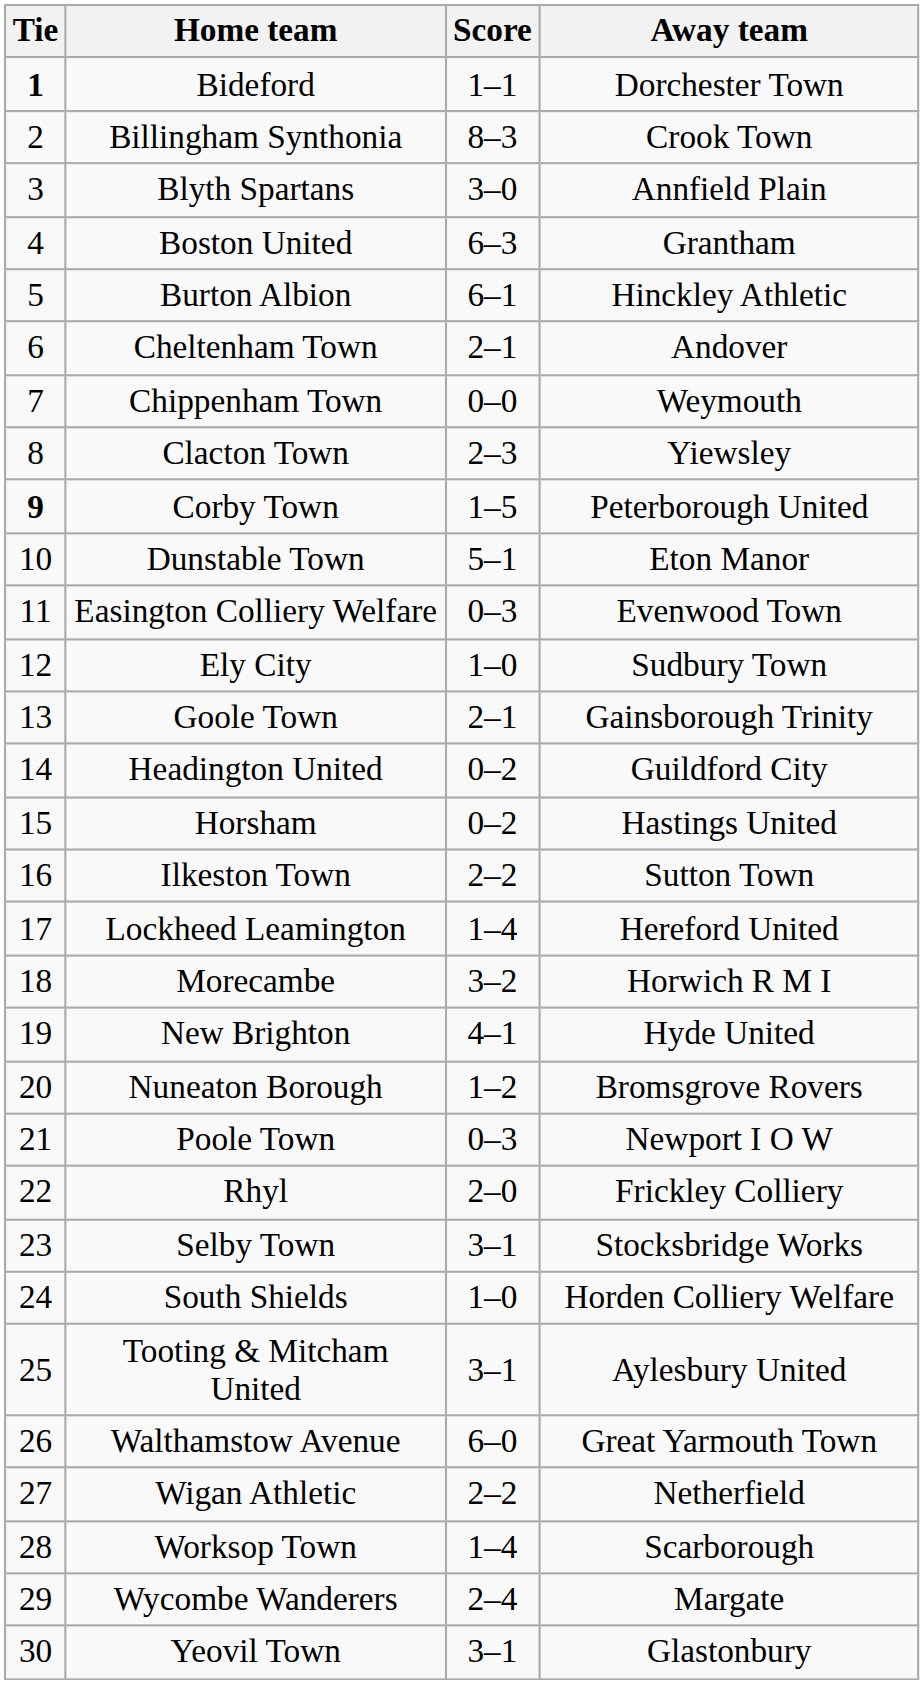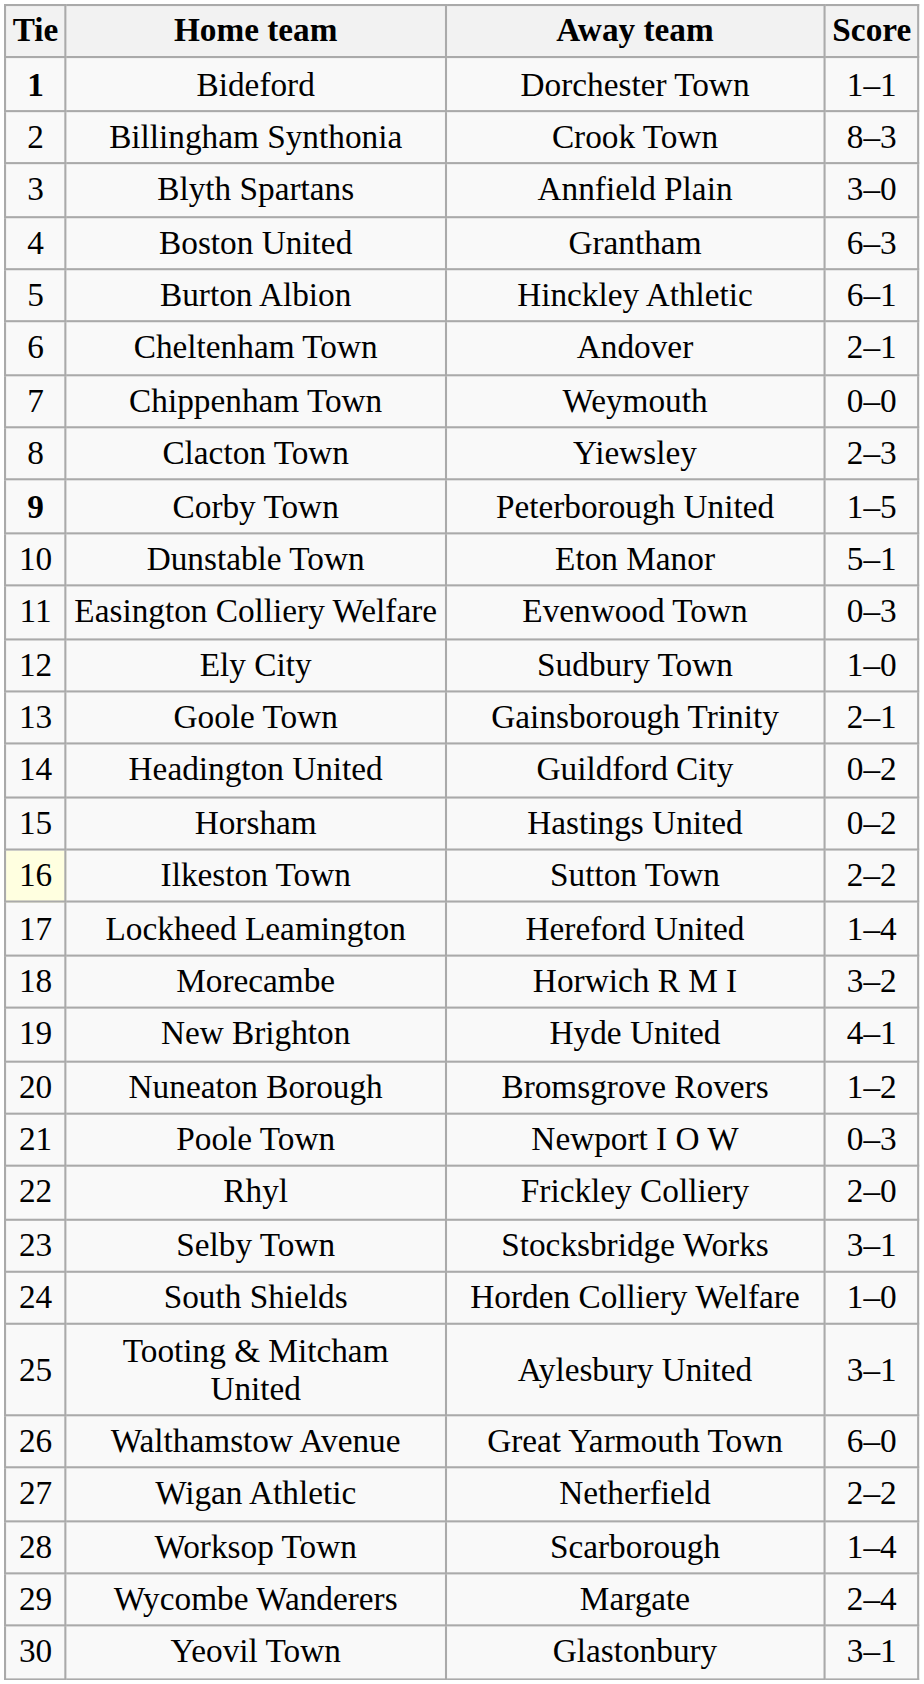 <table class="wikitable" style="text-align:center;">
 <tr>
 <th width=20>Tie</th>
 <th width=175>Home team</th>
+<th width=175>Away team</th>
 <th width=20>Score</th>
-<th width=175>Away team</th>
 </tr>
 <tr>
 <td><strong>1</strong></td>
 <td>Bideford</td>
+<td>Dorchester Town</td>
 <td>1–1</td>
-<td>Dorchester Town</td>
 </tr>
 <tr>
 <td>2</td>
 <td>Billingham Synthonia</td>
+<td>Crook Town</td>
 <td>8–3</td>
-<td>Crook Town</td>
 </tr>
 <tr>
 <td>3</td>
 <td>Blyth Spartans</td>
+<td>Annfield Plain</td>
 <td>3–0</td>
-<td>Annfield Plain</td>
 </tr>
 <tr>
 <td>4</td>
 <td>Boston United</td>
+<td>Grantham</td>
 <td>6–3</td>
-<td>Grantham</td>
 </tr>
 <tr>
 <td>5</td>
 <td>Burton Albion</td>
+<td>Hinckley Athletic</td>
 <td>6–1</td>
-<td>Hinckley Athletic</td>
 </tr>
 <tr>
 <td>6</td>
 <td>Cheltenham Town</td>
+<td>Andover</td>
 <td>2–1</td>
-<td>Andover</td>
 </tr>
 <tr>
 <td>7</td>
 <td>Chippenham Town</td>
+<td>Weymouth</td>
 <td>0–0</td>
-<td>Weymouth</td>
 </tr>
 <tr>
 <td>8</td>
 <td>Clacton Town</td>
+<td>Yiewsley</td>
 <td>2–3</td>
-<td>Yiewsley</td>
 </tr>
 <tr>
 <td><strong>9</strong></td>
 <td>Corby Town</td>
+<td>Peterborough United</td>
 <td>1–5</td>
-<td>Peterborough United</td>
 </tr>
 <tr>
 <td>10</td>
 <td>Dunstable Town</td>
+<td>Eton Manor</td>
 <td>5–1</td>
-<td>Eton Manor</td>
 </tr>
 <tr>
 <td>11</td>
 <td>Easington Colliery Welfare</td>
+<td>Evenwood Town</td>
 <td>0–3</td>
-<td>Evenwood Town</td>
 </tr>
 <tr>
 <td>12</td>
 <td>Ely City</td>
+<td>Sudbury Town</td>
 <td>1–0</td>
-<td>Sudbury Town</td>
 </tr>
 <tr>
 <td>13</td>
 <td>Goole Town</td>
+<td>Gainsborough Trinity</td>
 <td>2–1</td>
-<td>Gainsborough Trinity</td>
 </tr>
 <tr>
 <td>14</td>
 <td>Headington United</td>
+<td>Guildford City</td>
 <td>0–2</td>
-<td>Guildford City</td>
 </tr>
 <tr>
 <td>15</td>
 <td>Horsham</td>
+<td>Hastings United</td>
 <td>0–2</td>
-<td>Hastings United</td>
 </tr>
 <tr>
-<td>16</td>
+<td style="background: lightyellow;">16</td>
 <td>Ilkeston Town</td>
+<td>Sutton Town</td>
 <td>2–2</td>
-<td>Sutton Town</td>
 </tr>
 <tr>
 <td>17</td>
 <td>Lockheed Leamington</td>
+<td>Hereford United</td>
 <td>1–4</td>
-<td>Hereford United</td>
 </tr>
 <tr>
 <td>18</td>
 <td>Morecambe</td>
+<td>Horwich R M I</td>
 <td>3–2</td>
-<td>Horwich R M I</td>
 </tr>
 <tr>
 <td>19</td>
 <td>New Brighton</td>
+<td>Hyde United</td>
 <td>4–1</td>
-<td>Hyde United</td>
 </tr>
 <tr>
 <td>20</td>
 <td>Nuneaton Borough</td>
+<td>Bromsgrove Rovers</td>
 <td>1–2</td>
-<td>Bromsgrove Rovers</td>
 </tr>
 <tr>
 <td>21</td>
 <td>Poole Town</td>
+<td>Newport I O W</td>
 <td>0–3</td>
-<td>Newport I O W</td>
 </tr>
 <tr>
 <td>22</td>
 <td>Rhyl</td>
+<td>Frickley Colliery</td>
 <td>2–0</td>
-<td>Frickley Colliery</td>
 </tr>
 <tr>
 <td>23</td>
 <td>Selby Town</td>
+<td>Stocksbridge Works</td>
 <td>3–1</td>
-<td>Stocksbridge Works</td>
 </tr>
 <tr>
 <td>24</td>
 <td>South Shields</td>
+<td>Horden Colliery Welfare</td>
 <td>1–0</td>
-<td>Horden Colliery Welfare</td>
 </tr>
 <tr>
 <td>25</td>
 <td>Tooting & Mitcham United</td>
+<td>Aylesbury United</td>
 <td>3–1</td>
-<td>Aylesbury United</td>
 </tr>
 <tr>
 <td>26</td>
 <td>Walthamstow Avenue</td>
+<td>Great Yarmouth Town</td>
 <td>6–0</td>
-<td>Great Yarmouth Town</td>
 </tr>
 <tr>
 <td>27</td>
 <td>Wigan Athletic</td>
+<td>Netherfield</td>
 <td>2–2</td>
-<td>Netherfield</td>
 </tr>
 <tr>
 <td>28</td>
 <td>Worksop Town</td>
+<td>Scarborough</td>
 <td>1–4</td>
-<td>Scarborough</td>
 </tr>
 <tr>
 <td>29</td>
 <td>Wycombe Wanderers</td>
+<td>Margate</td>
 <td>2–4</td>
-<td>Margate</td>
 </tr>
 <tr>
 <td>30</td>
 <td>Yeovil Town</td>
+<td>Glastonbury</td>
 <td>3–1</td>
-<td>Glastonbury</td>
 </tr>
 </table>
